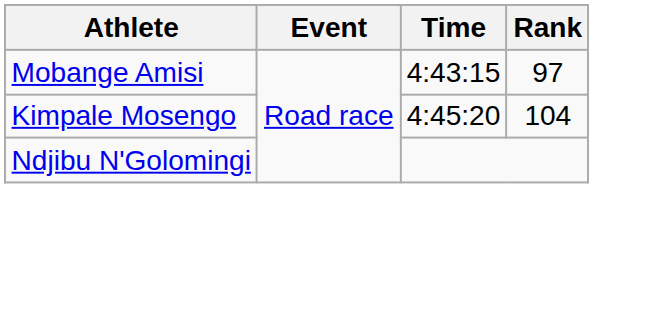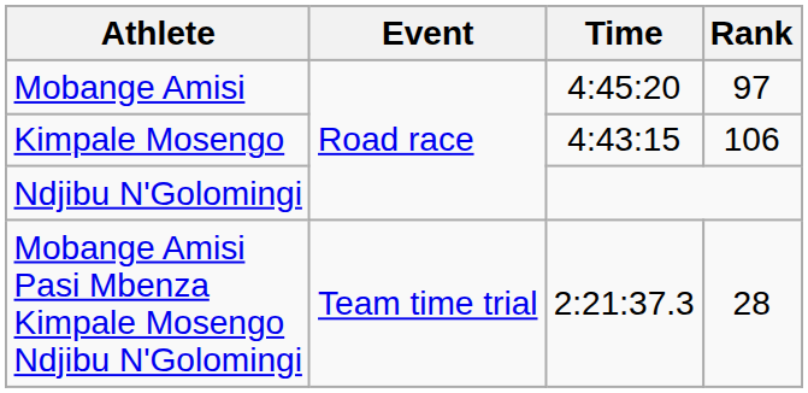 <table class="wikitable" style="font-size:90%">
 <tr>
 <th>Athlete</th>
 <th>Event</th>
 <th>Time</th>
 <th>Rank</th>
 </tr>
 <tr align=center>
 <td align=left><a href='#'>Mobange Amisi</a></td>
 <td align=left rowspan=3><a href='#'>Road race</a></td>
-<td>4:43:15</td>
+<td>4:45:20</td>
 <td>97</td>
 </tr>
 <tr align=center>
 <td align=left><a href='#'>Kimpale Mosengo</a></td>
-<td>4:45:20</td>
-<td>104</td>
+<td>4:43:15</td>
+<td>106</td>
 </tr>
 <tr align=center>
 <td align=left><a href='#'>Ndjibu N'Golomingi</a></td>
 <td colspan=2></td>
 </tr>
+<tr align=center>
+<td align=left><a href='#'>Mobange Amisi</a><br><a href='#'>Pasi Mbenza</a><br><a href='#'>Kimpale Mosengo</a><br><a href='#'>Ndjibu N'Golomingi</a></td>
+<td align=left><a href='#'>Team time trial</a></td>
+<td>2:21:37.3</td>
+<td>28</td>
+</tr>
 </table>
